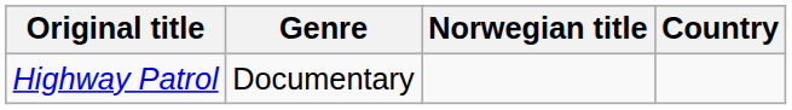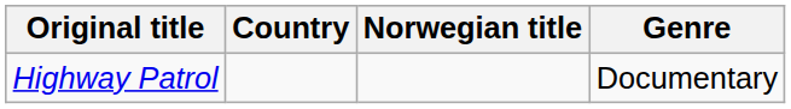 <table class="wikitable">
 <tr>
 <th>Original title</th>
+<th>Country</th>
+<th>Norwegian title</th>
 <th>Genre</th>
-<th>Norwegian title</th>
-<th>Country</th>
 </tr>
 <tr>
 <td><em><a href='#'>Highway Patrol</a></em></td>
-<td>Documentary</td>
 <td></td>
 <td></td>
+<td>Documentary</td>
 </tr>
 </table>
